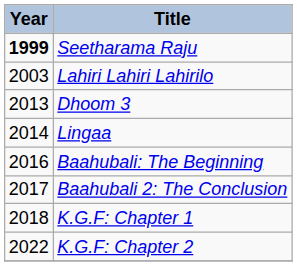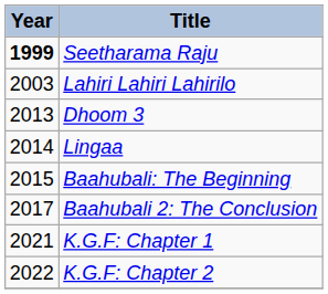 <table class="wikitable" style="font-size:90%">
 <tr style="text-align:center;">
 <th style="text-align:center; background:#b0c4de;">Year</th>
 <th style="text-align:center; background:#b0c4de;">Title</th>
 </tr>
 <tr>
 <td><strong>1999</strong></td>
 <td><em><a href='#'>Seetharama Raju</a></em></td>
 </tr>
 <tr>
 <td>2003</td>
 <td><em><a href='#'>Lahiri Lahiri Lahirilo</a></em></td>
 </tr>
 <tr>
 <td>2013</td>
 <td><em><a href='#'>Dhoom 3</a></em></td>
 </tr>
 <tr>
 <td>2014</td>
 <td><em><a href='#'>Lingaa</a></em></td>
 </tr>
 <tr>
-<td>2016</td>
+<td>2015</td>
 <td><em><a href='#'>Baahubali: The Beginning</a></em></td>
 </tr>
 <tr>
 <td>2017</td>
 <td><em><a href='#'>Baahubali 2: The Conclusion</a></em></td>
 </tr>
 <tr>
-<td>2018</td>
+<td>2021</td>
 <td><em><a href='#'>K.G.F: Chapter 1</a></em></td>
 </tr>
 <tr>
 <td>2022</td>
 <td><em><a href='#'>K.G.F: Chapter 2</a></em></td>
 </tr>
 <tr>
 </tr>
 </table>
